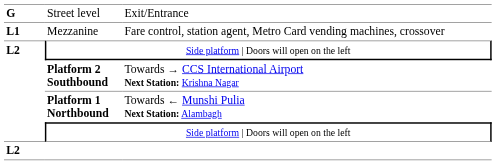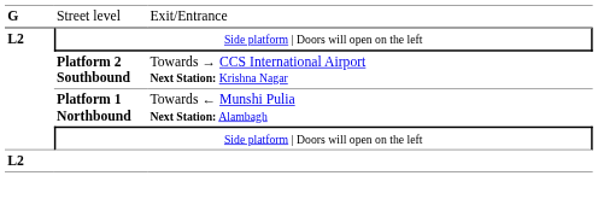 <table table border=0 cellspacing=0 cellpadding=3>
 <tr>
 <td style="border-bottom:solid 1px gray;border-top:solid 1px gray;" width=50 valign=top><strong>G</strong></td>
 <td style="border-top:solid 1px gray;border-bottom:solid 1px gray;" width=100 valign=top>Street level</td>
 <td style="border-top:solid 1px gray;border-bottom:solid 1px gray;" width=500 valign=top>Exit/Entrance</td>
-</tr>
-<tr>
-<td valign=top><strong>L1</strong></td>
-<td valign=top>Mezzanine</td>
-<td valign=top>Fare control, station agent, Metro Card vending machines, crossover<br></td>
 </tr>
 <tr>
 <td style="border-top:solid 1px gray;border-bottom:solid 1px gray;" width=50 rowspan=4 valign=top><strong>L2</strong></td>
 <td style="border-top:solid 1px gray;border-right:solid 2px black;border-left:solid 2px black;border-bottom:solid 2px black;text-align:center;" colspan=2><small><a href='#'>Side platform</a> | Doors will open on the left </small></td>
 </tr>
 <tr>
 <td style="border-bottom:solid 1px gray;" width=100><span><strong>Platform 2</strong><br><strong>Southbound</strong></span></td>
 <td style="border-bottom:solid 1px gray;" width=500>Towards → <a href='#'>CCS International Airport</a><br><small><strong>Next Station:</strong> <a href='#'>Krishna Nagar</a></small></td>
 </tr>
 <tr>
 <td><span><strong>Platform 1</strong><br><strong>Northbound</strong></span></td>
 <td><span></span>Towards ← <a href='#'>Munshi Pulia</a><br><small><strong>Next Station:</strong> <a href='#'>Alambagh</a></small></td>
 </tr>
 <tr>
 <td style="border-top:solid 2px black;border-right:solid 2px black;border-left:solid 2px black;border-bottom:solid 1px gray;text-align:center;" colspan=2><small><a href='#'>Side platform</a> | Doors will open on the left </small></td>
 </tr>
 <tr>
 <td style="border-bottom:solid 1px gray;" width=50 rowspan=2 valign=top><strong>L2</strong></td>
 <td style="border-bottom:solid 1px gray;" width=100></td>
 <td style="border-bottom:solid 1px gray;" width=500></td>
 </tr>
 <tr>
 </tr>
 </table>
